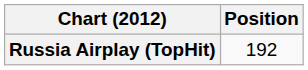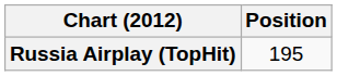 <table class="wikitable plainrowheaders" style="text-align:center;">
 <tr>
 <th scope="col">Chart (2012)</th>
 <th scope="col">Position</th>
 </tr>
 <tr>
 <th scope="row">Russia Airplay (TopHit)</th>
-<td>192</td>
+<td>195</td>
 </tr>
 </table>
